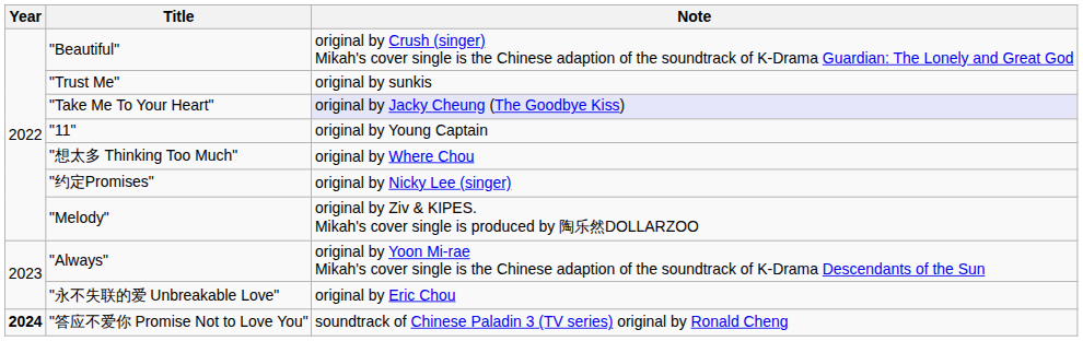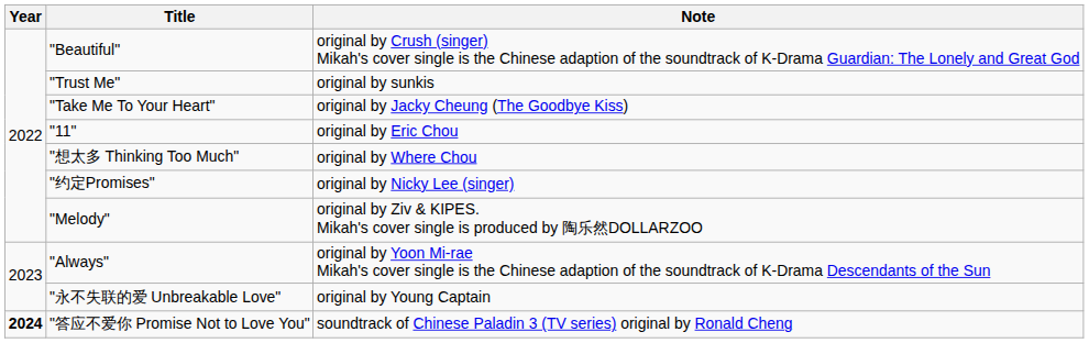 <table class="wikitable">
 <tr>
 <th>Year</th>
 <th>Title</th>
 <th>Note</th>
 </tr>
 <tr>
 <td rowspan="7">2022</td>
 <td>"Beautiful"</td>
 <td>original by <a href='#'>Crush (singer)</a><br>Mikah's cover single is the Chinese adaption of the soundtrack of K-Drama <a href='#'>Guardian: The Lonely and Great God</a></td>
 </tr>
 <tr>
 <td>"Trust Me"</td>
 <td>original by sunkis</td>
 </tr>
 <tr>
 <td>"Take Me To Your Heart"</td>
-<td style="background: lavender;">original by <a href='#'>Jacky Cheung</a> (<a href='#'>The Goodbye Kiss</a>)</td>
+<td>original by <a href='#'>Jacky Cheung</a> (<a href='#'>The Goodbye Kiss</a>)</td>
 </tr>
 <tr>
 <td>"11"</td>
-<td>original by Young Captain</td>
+<td>original by <a href='#'>Eric Chou</a></td>
 </tr>
 <tr>
 <td>"想太多 Thinking Too Much" </td>
 <td>original by <a href='#'>Where Chou</a></td>
 </tr>
 <tr>
 <td>"约定Promises"</td>
 <td>original by <a href='#'>Nicky Lee (singer)</a></td>
 </tr>
 <tr>
 <td>"Melody"</td>
 <td>original by Ziv & KIPES.<br>Mikah's cover single is produced by 陶乐然DOLLARZOO</td>
 </tr>
 <tr>
 <td rowspan="2">2023</td>
 <td>"Always"</td>
 <td>original by <a href='#'>Yoon Mi-rae</a><br>Mikah's cover single is the Chinese adaption of the soundtrack of K-Drama <a href='#'>Descendants of the Sun</a></td>
 </tr>
 <tr>
 <td>"永不失联的爱 Unbreakable Love"</td>
-<td>original by <a href='#'>Eric Chou</a></td>
+<td>original by Young Captain</td>
 </tr>
 <tr>
 <td><strong>2024</strong></td>
 <td>"答应不爱你 Promise Not to Love You"</td>
 <td>soundtrack of <a href='#'>Chinese Paladin 3 (TV series)</a> original by <a href='#'>Ronald Cheng</a></td>
 </tr>
 </table>
